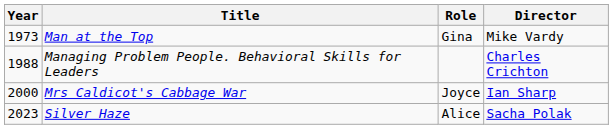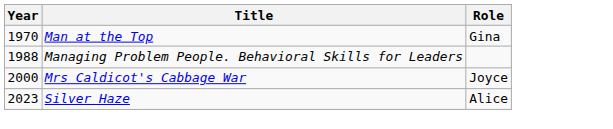 <table class="wikitable">
 <tr>
 <th>Year</th>
 <th>Title</th>
 <th>Role</th>
-<th>Director</th>
 </tr>
 <tr>
-<td>1973</td>
+<td>1970</td>
 <td><em><a href='#'>Man at the Top</a></em></td>
 <td>Gina</td>
-<td>Mike Vardy</td>
 </tr>
 <tr>
 <td>1988</td>
 <td><em>Managing Problem People. Behavioral Skills for Leaders</em></td>
 <td></td>
-<td><a href='#'>Charles Crichton</a></td>
 </tr>
 <tr>
 <td>2000</td>
 <td><em><a href='#'>Mrs Caldicot's Cabbage War</a></em></td>
 <td>Joyce</td>
-<td><a href='#'>Ian Sharp</a></td>
 </tr>
 <tr>
 <td>2023</td>
 <td><em><a href='#'>Silver Haze</a></em></td>
 <td>Alice</td>
-<td><a href='#'>Sacha Polak</a></td>
 </tr>
 </table>
